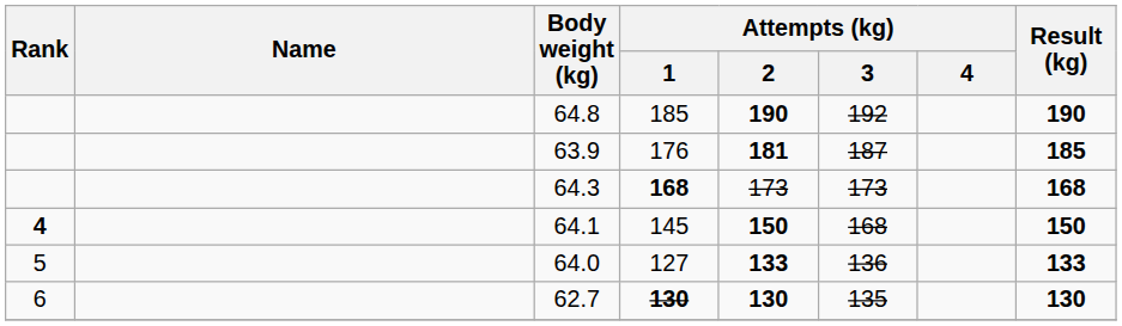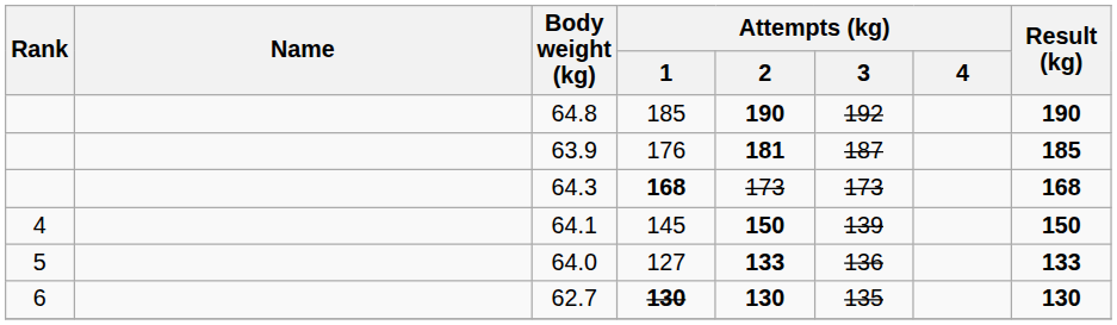 <table class="wikitable" style="text-align:center;">
 <tr>
 <th rowspan="2">Rank</th>
 <th rowspan="2" width="305">Name</th>
 <th rowspan="2" width="50">Body weight (kg)</th>
 <th colspan="4">Attempts (kg)</th>
 <th rowspan="2" width="60">Result (kg)</th>
 </tr>
 <tr>
 <th width="60">1</th>
 <th width="60">2</th>
 <th width="60">3</th>
 <th width="60">4</th>
 </tr>
 <tr>
 <td></td>
 <td align=left></td>
 <td>64.8</td>
 <td>185</td>
 <td><strong>190</strong></td>
 <td><s>192</s></td>
 <td></td>
 <td><strong>190</strong></td>
 </tr>
 <tr>
 <td></td>
 <td align=left></td>
 <td>63.9</td>
 <td>176</td>
 <td><strong>181</strong></td>
 <td><s>187</s></td>
 <td></td>
 <td><strong>185</strong></td>
 </tr>
 <tr>
 <td></td>
 <td align=left></td>
 <td>64.3</td>
 <td><strong>168</strong></td>
 <td><s>173</s></td>
 <td><s>173</s></td>
 <td></td>
 <td><strong>168</strong></td>
 </tr>
 <tr>
-<td><strong>4</strong></td>
+<td>4</td>
 <td align=left></td>
 <td>64.1</td>
 <td>145</td>
 <td><strong>150</strong></td>
-<td><s>168</s></td>
+<td><s>139</s></td>
 <td></td>
 <td><strong>150</strong></td>
 </tr>
 <tr>
 <td>5</td>
 <td align=left></td>
 <td>64.0</td>
 <td>127</td>
 <td><strong>133</strong></td>
 <td><s>136</s></td>
 <td></td>
 <td><strong>133</strong></td>
 </tr>
 <tr>
 <td>6</td>
 <td align=left></td>
 <td>62.7</td>
 <td><strong><s>130</s></strong></td>
 <td><strong>130</strong></td>
 <td><s>135</s></td>
 <td></td>
 <td><strong>130</strong></td>
 </tr>
 <tr>
 </tr>
 </table>
